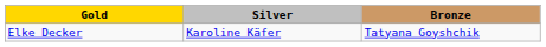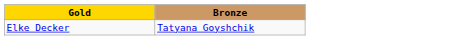 <table class="wikitable" style="text-align:left">
 <tr align="center">
 <td width=200 bgcolor=gold><strong>Gold</strong></td>
-<td width=200 bgcolor=silver><strong>Silver</strong></td>
 <td width=200 bgcolor=CC9966><strong>Bronze</strong></td>
 </tr>
 <tr>
 <td><a href='#'>Elke Decker</a><br><em></em></td>
-<td><a href='#'>Karoline Käfer</a><br><em></em></td>
 <td><a href='#'>Tatyana Goyshchik</a><br><em></em></td>
 </tr>
 </table>
